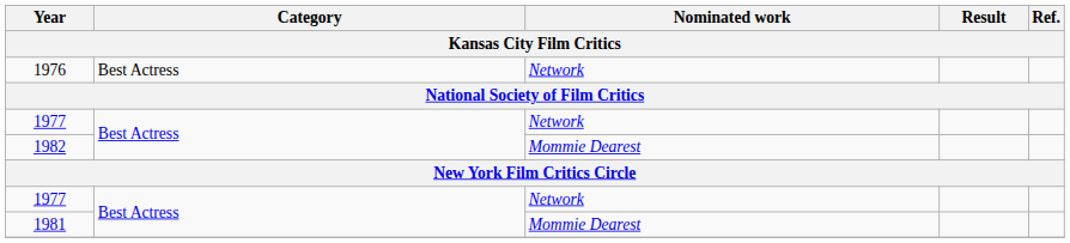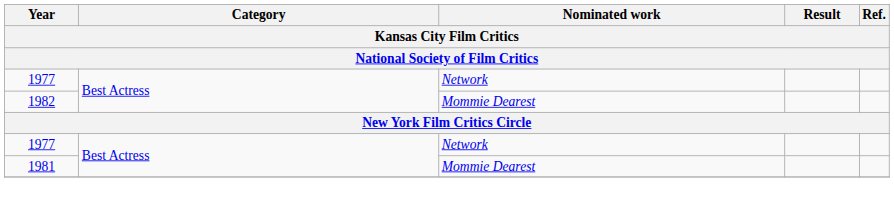 <table class=wikitable>
 <tr>
 <th scope="col" style="width:5em;">Year</th>
 <th scope="col" style="width:26em;">Category</th>
 <th scope="col" style="width:25em;">Nominated work</th>
 <th scope="col" style="width:5em;">Result</th>
 <th>Ref.</th>
 </tr>
 <tr>
 <th colspan="5">Kansas City Film Critics</th>
-</tr>
-<tr>
-<td style="text-align:center;">1976</td>
-<td>Best Actress</td>
-<td><em><a href='#'>Network</a></em></td>
-<td></td>
-<td style="text-align:center;"></td>
 </tr>
 <tr>
 <th colspan="5"><a href='#'>National Society of Film Critics</a></th>
 </tr>
 <tr>
 <td style="text-align:center;"><a href='#'>1977</a></td>
 <td rowspan="2"><a href='#'>Best Actress</a></td>
 <td><em><a href='#'>Network</a></em></td>
 <td></td>
 <td style="text-align:center;"></td>
 </tr>
 <tr>
 <td style="text-align:center;"><a href='#'>1982</a></td>
 <td><em><a href='#'>Mommie Dearest</a></em></td>
 <td></td>
 <td style="text-align:center;"></td>
 </tr>
 <tr>
 <th colspan="5"><a href='#'>New York Film Critics Circle</a></th>
 </tr>
 <tr>
 <td style="text-align:center;"><a href='#'>1977</a></td>
 <td rowspan="2"><a href='#'>Best Actress</a></td>
 <td><em><a href='#'>Network</a></em></td>
 <td></td>
 <td style="text-align:center;"></td>
 </tr>
 <tr>
 <td style="text-align:center;"><a href='#'>1981</a></td>
 <td><em><a href='#'>Mommie Dearest</a></em></td>
 <td></td>
 <td style="text-align:center;"></td>
 </tr>
 <tr>
 </tr>
 </table>
